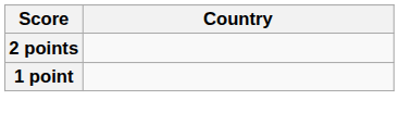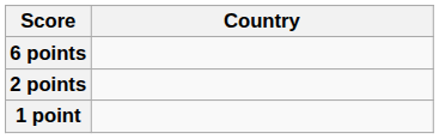 <table class="wikitable">
 <tr>
 </tr>
 <tr>
 <th scope="col" width=20%>Score</th>
 <th scope="col">Country</th>
+</tr>
+<tr>
+<th scope="row">6 points</th>
+<td></td>
 </tr>
 <tr>
 <th scope="row">2 points</th>
 <td></td>
 </tr>
 <tr>
 <th scope="row">1 point</th>
 <td></td>
 </tr>
 </table>
